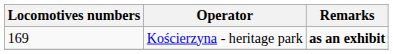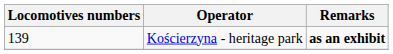 <table class="wikitable">
 <tr>
 <th><strong>Locomotives numbers</strong></th>
 <th><strong>Operator</strong></th>
 <th><strong>Remarks</strong></th>
 </tr>
 <tr>
-<td>169</td>
+<td>139</td>
 <td><a href='#'>Kościerzyna</a> - heritage park</td>
 <td><strong>as an exhibit</strong></td>
 </tr>
 <tr>
 </tr>
 </table>
